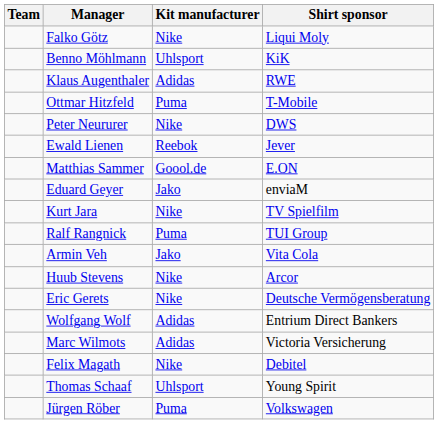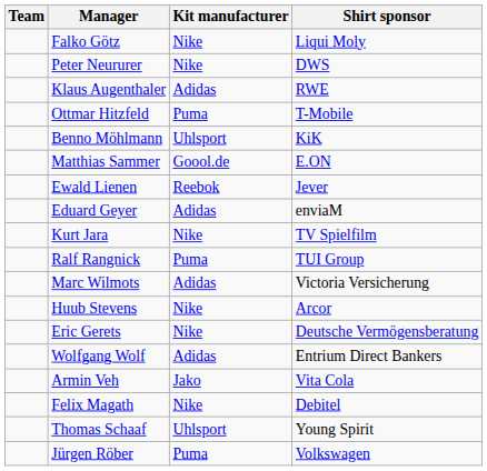 <table class="wikitable sortable">
 <tr>
 <th>Team</th>
 <th>Manager</th>
 <th>Kit manufacturer</th>
 <th>Shirt sponsor</th>
 </tr>
 <tr>
 <td data-sort-value="Augsburg"></td>
 <td data-sort-value="Thorup, Jess"> <a href='#'>Falko Götz</a></td>
 <td><a href='#'>Nike</a></td>
 <td><a href='#'>Liqui Moly</a></td>
 </tr>
 <tr>
-<td data-sort-value="Mainz"></td>
-<td data-sort-value="Siewert, Jan"> <a href='#'>Benno Möhlmann</a></td>
-<td><a href='#'>Uhlsport</a></td>
-<td><a href='#'>KiK</a></td>
+<td data-sort-value="Dortmund"></td>
+<td data-sort-value="Terzic, Edin"> <a href='#'>Peter Neururer</a></td>
+<td><a href='#'>Nike</a></td>
+<td><a href='#'>DWS</a></td>
 </tr>
 <tr>
 <td data-sort-value="Berlin, Union"></td>
 <td data-sort-value="Bjelica, Nenad"> <a href='#'>Klaus Augenthaler</a></td>
 <td><a href='#'>Adidas</a></td>
 <td><a href='#'>RWE</a></td>
 </tr>
 <tr>
 <td data-sort-value="Bochum"></td>
 <td data-sort-value="Letsch, Thomas"> <a href='#'>Ottmar Hitzfeld</a></td>
 <td><a href='#'>Puma</a></td>
 <td><a href='#'>T-Mobile</a></td>
 </tr>
 <tr>
-<td data-sort-value="Dortmund"></td>
-<td data-sort-value="Terzic, Edin"> <a href='#'>Peter Neururer</a></td>
-<td><a href='#'>Nike</a></td>
-<td><a href='#'>DWS</a></td>
+<td data-sort-value="Mainz"></td>
+<td data-sort-value="Siewert, Jan"> <a href='#'>Benno Möhlmann</a></td>
+<td><a href='#'>Uhlsport</a></td>
+<td><a href='#'>KiK</a></td>
+</tr>
+<tr>
+<td data-sort-value="Bremen"></td>
+<td data-sort-value="Werner, Ole"> <a href='#'>Matthias Sammer</a></td>
+<td><a href='#'>Goool.de</a></td>
+<td><a href='#'>E.ON</a></td>
 </tr>
 <tr>
 <td data-sort-value="Darmstadt"></td>
 <td data-sort-value="Lieberknecht, Torsten"> <a href='#'>Ewald Lienen</a></td>
 <td><a href='#'>Reebok</a></td>
 <td><a href='#'>Jever</a></td>
 </tr>
 <tr>
-<td data-sort-value="Bremen"></td>
-<td data-sort-value="Werner, Ole"> <a href='#'>Matthias Sammer</a></td>
-<td><a href='#'>Goool.de</a></td>
-<td><a href='#'>E.ON</a></td>
-</tr>
-<tr>
 <td data-sort-value="Leverkusen"></td>
 <td data-sort-value="Alonso, Xabi"> <a href='#'>Eduard Geyer</a></td>
-<td><a href='#'>Jako</a></td>
+<td><a href='#'>Adidas</a></td>
 <td>enviaM</td>
 </tr>
 <tr>
 <td data-sort-value="Freiburg"></td>
 <td data-sort-value="Streich, Christian"> <a href='#'>Kurt Jara</a></td>
 <td><a href='#'>Nike</a></td>
 <td><a href='#'>TV Spielfilm</a></td>
 </tr>
 <tr>
 <td data-sort-value="Heidenheim"></td>
 <td data-sort-value="Schmidt, Frank"> <a href='#'>Ralf Rangnick</a></td>
 <td><a href='#'>Puma</a></td>
 <td><a href='#'>TUI Group</a></td>
 </tr>
 <tr>
-<td data-sort-value="Frankfurt"></td>
-<td data-sort-value="Toppmoller, Dino"> <a href='#'>Armin Veh</a></td>
-<td><a href='#'>Jako</a></td>
-<td><a href='#'>Vita Cola</a></td>
+<td data-sort-value="Monchengladbach"></td>
+<td data-sort-value="Seoane, Gerardo"> <a href='#'>Marc Wilmots</a></td>
+<td><a href='#'>Adidas</a></td>
+<td>Victoria Versicherung</td>
 </tr>
 <tr>
 <td data-sort-value="Hoffenheim"></td>
 <td data-sort-value="Matarazzo, Pellegrino"> <a href='#'>Huub Stevens</a></td>
 <td><a href='#'>Nike</a></td>
 <td><a href='#'>Arcor</a></td>
 </tr>
 <tr>
 <td data-sort-value="Koln"></td>
 <td data-sort-value="TBD"> <a href='#'>Eric Gerets</a></td>
 <td><a href='#'>Nike</a></td>
 <td><a href='#'>Deutsche Vermögensberatung</a></td>
 </tr>
 <tr>
 <td data-sort-value="Leipzig"></td>
 <td data-sort-value="Tedesco, Domenico"> <a href='#'>Wolfgang Wolf</a></td>
 <td><a href='#'>Adidas</a></td>
 <td>Entrium Direct Bankers</td>
 </tr>
 <tr>
-<td data-sort-value="Monchengladbach"></td>
-<td data-sort-value="Seoane, Gerardo"> <a href='#'>Marc Wilmots</a></td>
-<td><a href='#'>Adidas</a></td>
-<td>Victoria Versicherung</td>
+<td data-sort-value="Frankfurt"></td>
+<td data-sort-value="Toppmoller, Dino"> <a href='#'>Armin Veh</a></td>
+<td><a href='#'>Jako</a></td>
+<td><a href='#'>Vita Cola</a></td>
 </tr>
 <tr>
 <td data-sort-value="Munich"></td>
 <td data-sort-value="Tuchel, Thomas"> <a href='#'>Felix Magath</a></td>
 <td><a href='#'>Nike</a></td>
 <td><a href='#'>Debitel</a></td>
 </tr>
 <tr>
 <td data-sort-value="Stuttgart"></td>
 <td data-sort-value="Hoeneß, Sebastian"> <a href='#'>Thomas Schaaf</a></td>
 <td><a href='#'>Uhlsport</a></td>
 <td>Young Spirit</td>
 </tr>
 <tr>
 <td data-sort-value="Wolfsburg"></td>
 <td data-sort-value="Kovac, Niko"> <a href='#'>Jürgen Röber</a></td>
 <td><a href='#'>Puma</a></td>
 <td><a href='#'>Volkswagen</a></td>
 </tr>
 </table>
